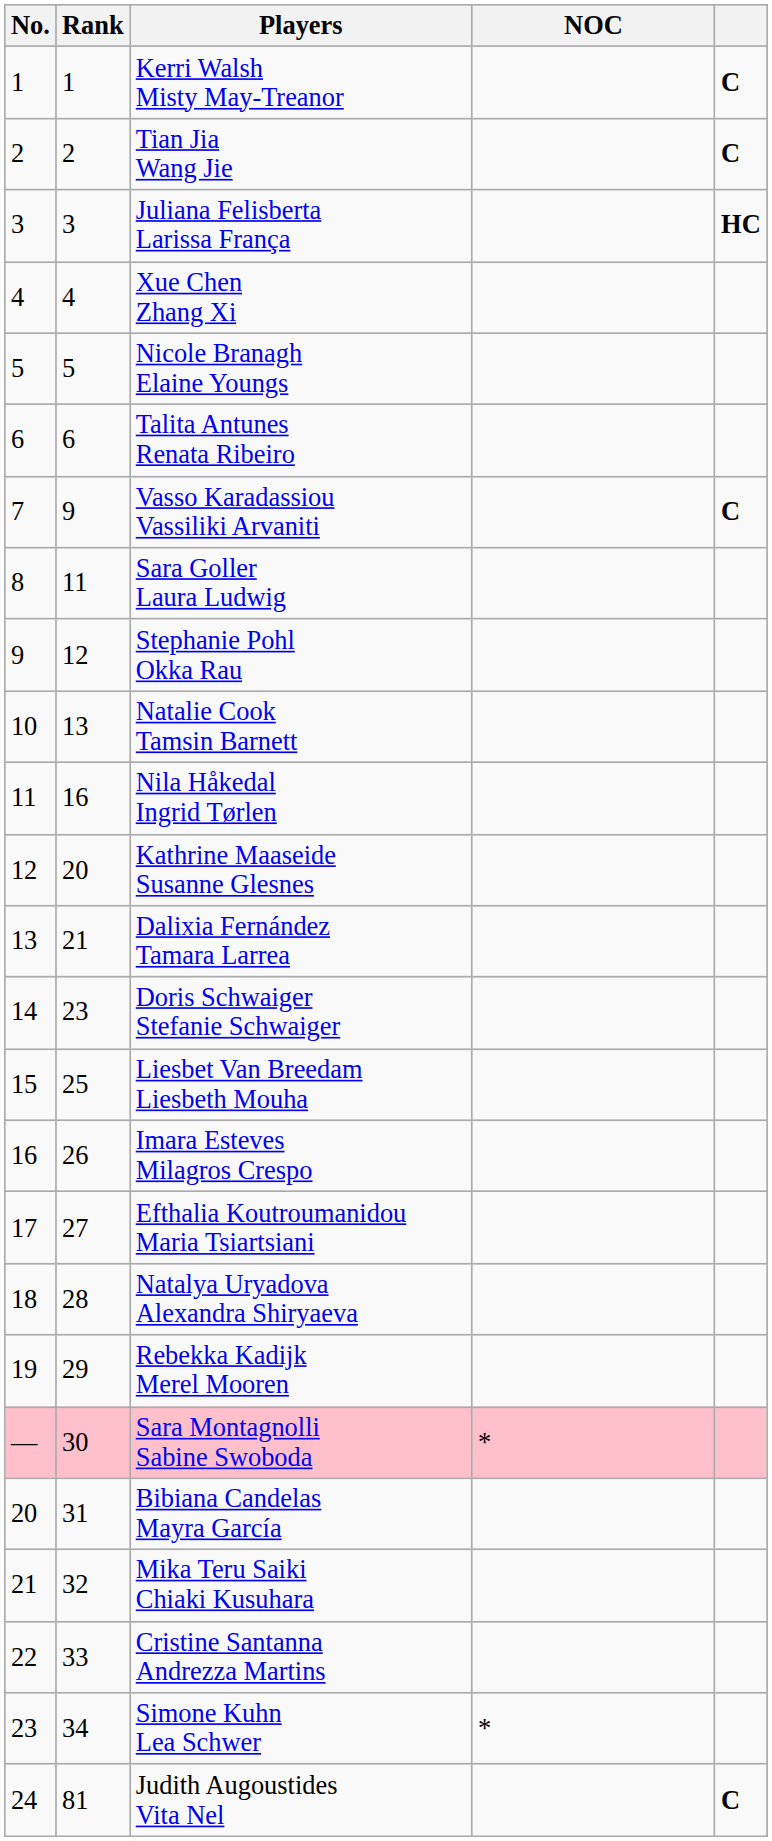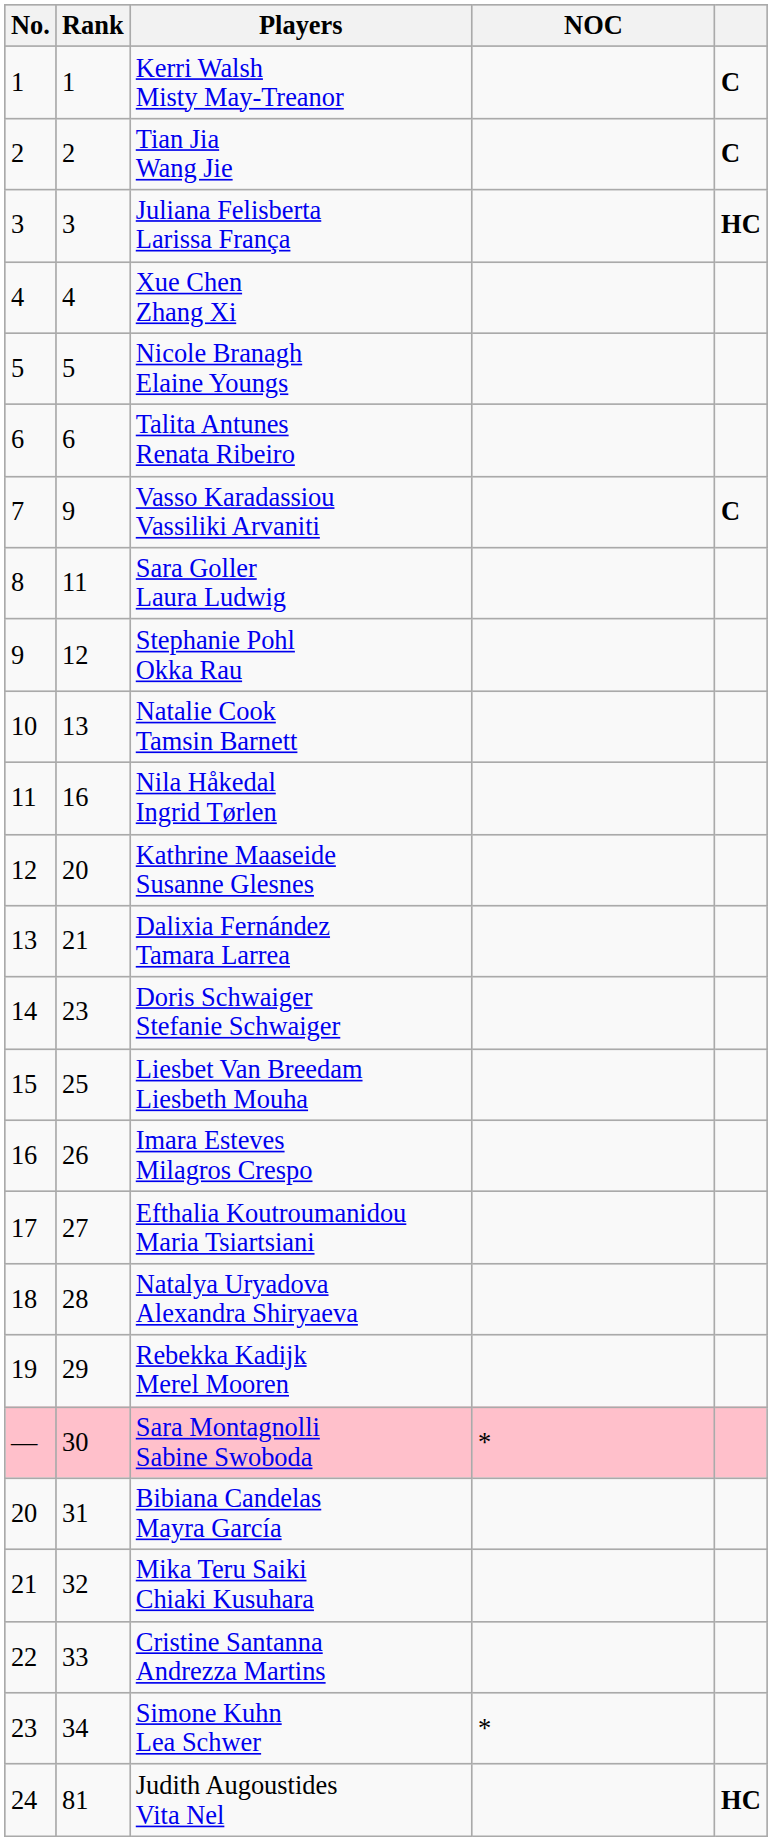 <table class="wikitable">
 <tr>
 <th width=20>No.</th>
 <th width=20>Rank</th>
 <th width=200>Players</th>
 <th width=140>NOC</th>
 <th width=10></th>
 </tr>
 <tr>
 <td>1</td>
 <td>1</td>
 <td><a href='#'>Kerri Walsh</a> <br> <a href='#'>Misty May-Treanor</a></td>
 <td></td>
 <td><strong>C</strong></td>
 </tr>
 <tr>
 <td>2</td>
 <td>2</td>
 <td><a href='#'>Tian Jia</a> <br> <a href='#'>Wang Jie</a></td>
 <td></td>
 <td><strong>C</strong></td>
 </tr>
 <tr>
 <td>3</td>
 <td>3</td>
 <td><a href='#'>Juliana Felisberta</a> <br> <a href='#'>Larissa França</a></td>
 <td></td>
 <td><strong>HC</strong></td>
 </tr>
 <tr>
 <td>4</td>
 <td>4</td>
 <td><a href='#'>Xue Chen</a> <br> <a href='#'>Zhang Xi</a></td>
 <td></td>
 <td></td>
 </tr>
 <tr>
 <td>5</td>
 <td>5</td>
 <td><a href='#'>Nicole Branagh</a> <br> <a href='#'>Elaine Youngs</a></td>
 <td></td>
 <td></td>
 </tr>
 <tr>
 <td>6</td>
 <td>6</td>
 <td><a href='#'>Talita Antunes</a> <br> <a href='#'>Renata Ribeiro</a></td>
 <td></td>
 <td></td>
 </tr>
 <tr>
 <td>7</td>
 <td>9</td>
 <td><a href='#'>Vasso Karadassiou</a> <br> <a href='#'>Vassiliki Arvaniti</a></td>
 <td></td>
 <td><strong>C</strong></td>
 </tr>
 <tr>
 <td>8</td>
 <td>11</td>
 <td><a href='#'>Sara Goller</a> <br> <a href='#'>Laura Ludwig</a></td>
 <td></td>
 <td></td>
 </tr>
 <tr>
 <td>9</td>
 <td>12</td>
 <td><a href='#'>Stephanie Pohl</a> <br> <a href='#'>Okka Rau</a></td>
 <td></td>
 <td></td>
 </tr>
 <tr>
 <td>10</td>
 <td>13</td>
 <td><a href='#'>Natalie Cook</a> <br> <a href='#'>Tamsin Barnett</a></td>
 <td></td>
 <td></td>
 </tr>
 <tr>
 <td>11</td>
 <td>16</td>
 <td><a href='#'>Nila Håkedal</a> <br> <a href='#'>Ingrid Tørlen</a></td>
 <td></td>
 <td></td>
 </tr>
 <tr>
 <td>12</td>
 <td>20</td>
 <td><a href='#'>Kathrine Maaseide</a> <br> <a href='#'>Susanne Glesnes</a></td>
 <td></td>
 <td></td>
 </tr>
 <tr>
 <td>13</td>
 <td>21</td>
 <td><a href='#'>Dalixia Fernández</a> <br> <a href='#'>Tamara Larrea</a></td>
 <td></td>
 <td></td>
 </tr>
 <tr>
 <td>14</td>
 <td>23</td>
 <td><a href='#'>Doris Schwaiger</a> <br> <a href='#'>Stefanie Schwaiger</a></td>
 <td></td>
 <td></td>
 </tr>
 <tr>
 <td>15</td>
 <td>25</td>
 <td><a href='#'>Liesbet Van Breedam</a> <br> <a href='#'>Liesbeth Mouha</a></td>
 <td></td>
 <td></td>
 </tr>
 <tr>
 <td>16</td>
 <td>26</td>
 <td><a href='#'>Imara Esteves</a> <br> <a href='#'>Milagros Crespo</a></td>
 <td></td>
 <td></td>
 </tr>
 <tr>
 <td>17</td>
 <td>27</td>
 <td><a href='#'>Efthalia Koutroumanidou</a> <br> <a href='#'>Maria Tsiartsiani</a></td>
 <td></td>
 <td></td>
 </tr>
 <tr>
 <td>18</td>
 <td>28</td>
 <td><a href='#'>Natalya Uryadova</a> <br> <a href='#'>Alexandra Shiryaeva</a></td>
 <td></td>
 <td></td>
 </tr>
 <tr>
 <td>19</td>
 <td>29</td>
 <td><a href='#'>Rebekka Kadijk</a> <br> <a href='#'>Merel Mooren</a></td>
 <td></td>
 <td></td>
 </tr>
 <tr bgcolor=#FFC0CB>
 <td>—</td>
 <td>30</td>
 <td><a href='#'>Sara Montagnolli</a> <br> <a href='#'>Sabine Swoboda</a></td>
 <td>*</td>
 <td></td>
 </tr>
 <tr>
 <td>20</td>
 <td>31</td>
 <td><a href='#'>Bibiana Candelas</a> <br> <a href='#'>Mayra García</a></td>
 <td></td>
 <td></td>
 </tr>
 <tr>
 <td>21</td>
 <td>32</td>
 <td><a href='#'>Mika Teru Saiki</a> <br> <a href='#'>Chiaki Kusuhara</a></td>
 <td></td>
 <td></td>
 </tr>
 <tr>
 <td>22</td>
 <td>33</td>
 <td><a href='#'>Cristine Santanna</a> <br> <a href='#'>Andrezza Martins</a></td>
 <td></td>
 <td></td>
 </tr>
 <tr>
 <td>23</td>
 <td>34</td>
 <td><a href='#'>Simone Kuhn</a> <br> <a href='#'>Lea Schwer</a></td>
 <td>*</td>
 <td></td>
 </tr>
 <tr>
 <td>24</td>
 <td>81</td>
 <td>Judith Augoustides <br> <a href='#'>Vita Nel</a></td>
 <td></td>
-<td><strong>C</strong></td>
+<td><strong>HC</strong></td>
 </tr>
 </table>
